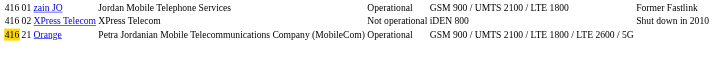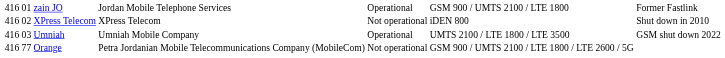 <table>
 <tr>
 <td>416</td>
 <td>01</td>
 <td><a href='#'>zain JO</a></td>
 <td>Jordan Mobile Telephone Services</td>
 <td>Operational</td>
 <td>GSM 900 / UMTS 2100 / LTE 1800</td>
 <td>Former Fastlink</td>
 </tr>
 <tr>
 <td>416</td>
 <td>02</td>
 <td><a href='#'>XPress Telecom</a></td>
 <td>XPress Telecom</td>
 <td>Not operational</td>
 <td>iDEN 800</td>
 <td>Shut down in 2010</td>
 </tr>
 <tr>
-<td style="background: gold;">416</td>
-<td>21</td>
+<td>416</td>
+<td>03</td>
+<td><a href='#'>Umniah</a></td>
+<td>Umniah Mobile Company</td>
+<td>Operational</td>
+<td>UMTS 2100 / LTE 1800 / LTE 3500</td>
+<td> GSM shut down 2022</td>
+</tr>
+<tr>
+<td>416</td>
+<td>77</td>
 <td><a href='#'>Orange</a></td>
 <td>Petra Jordanian Mobile Telecommunications Company (MobileCom)</td>
-<td>Operational</td>
+<td>Not operational</td>
 <td>GSM 900 / UMTS 2100 / LTE 1800 / LTE 2600 / 5G</td>
 <td></td>
 </tr>
 </table>
